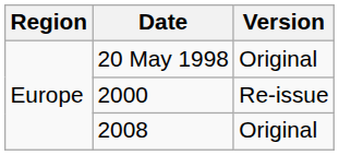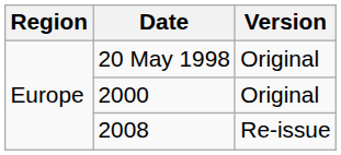 <table class="wikitable">
 <tr>
 <th>Region</th>
 <th>Date</th>
 <th>Version</th>
 </tr>
 <tr>
 <td rowspan="3">Europe</td>
 <td>20 May 1998</td>
 <td>Original</td>
 </tr>
 <tr>
 <td>2000</td>
-<td>Re-issue</td>
+<td>Original</td>
 </tr>
 <tr>
 <td>2008</td>
-<td>Original</td>
+<td>Re-issue</td>
 </tr>
 </table>
